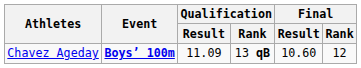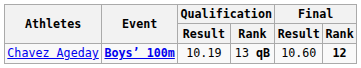 <table class="wikitable" border="1" style="font-size:90%">
 <tr>
 <th rowspan=2>Athletes</th>
 <th rowspan=2>Event</th>
 <th colspan=2>Qualification</th>
 <th colspan=2>Final</th>
 </tr>
 <tr>
 <th>Result</th>
 <th>Rank</th>
 <th>Result</th>
 <th>Rank</th>
 </tr>
 <tr>
 <td><a href='#'>Chavez Ageday</a></td>
 <td><strong><a href='#'>Boys’ 100m</a></strong></td>
-<td align=center>11.09</td>
+<td align=center>10.19</td>
 <td align=center>13 <strong>qB</strong></td>
 <td align=center>10.60</td>
-<td align=center>12</td>
+<td align=center><strong>12</strong></td>
 </tr>
 </table>
